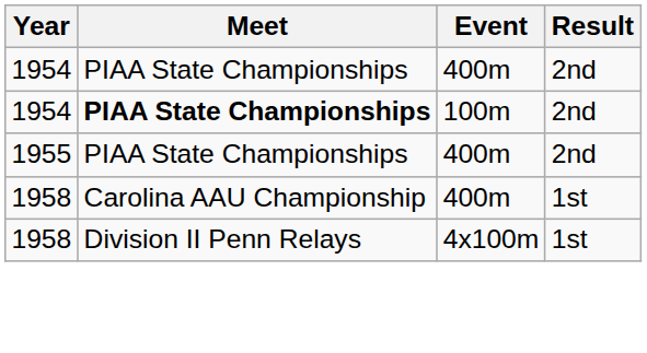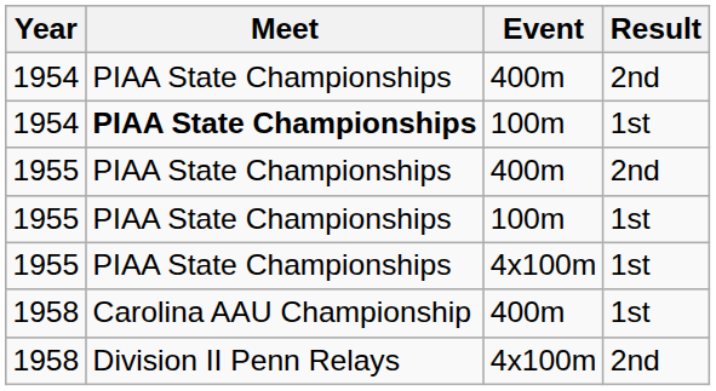 <table class="wikitable">
 <tr>
 <th>Year</th>
 <th>Meet</th>
 <th>Event</th>
 <th>Result</th>
 </tr>
 <tr>
 <td>1954</td>
 <td>PIAA State Championships</td>
 <td>400m</td>
 <td>2nd</td>
 </tr>
 <tr>
 <td>1954</td>
 <td><strong>PIAA State Championships</strong></td>
 <td>100m</td>
-<td>2nd</td>
+<td>1st</td>
 </tr>
 <tr>
 <td>1955</td>
 <td>PIAA State Championships</td>
 <td>400m</td>
 <td>2nd</td>
+</tr>
+<tr>
+<td>1955</td>
+<td>PIAA State Championships</td>
+<td>100m</td>
+<td>1st</td>
+</tr>
+<tr>
+<td>1955</td>
+<td>PIAA State Championships</td>
+<td>4x100m</td>
+<td>1st</td>
 </tr>
 <tr>
 <td>1958</td>
 <td>Carolina AAU Championship</td>
 <td>400m</td>
 <td>1st</td>
 </tr>
 <tr>
 <td>1958</td>
 <td>Division II Penn Relays</td>
 <td>4x100m</td>
-<td>1st</td>
+<td>2nd</td>
 </tr>
 </table>
